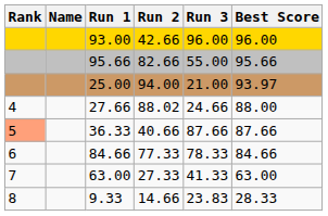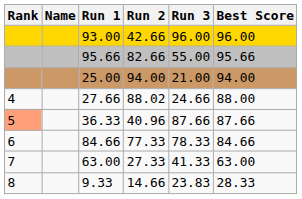 <table class="wikitable">
 <tr>
 <th>Rank</th>
 <th>Name</th>
 <th>Run 1</th>
 <th>Run 2</th>
 <th>Run 3</th>
 <th>Best Score</th>
 </tr>
 <tr style="background:gold;">
 <td></td>
 <td></td>
 <td>93.00</td>
 <td>42.66</td>
 <td>96.00</td>
 <td>96.00</td>
 </tr>
 <tr style="background:silver;">
 <td></td>
 <td></td>
 <td>95.66</td>
 <td>82.66</td>
 <td>55.00</td>
 <td>95.66</td>
 </tr>
 <tr style="background:#CC9966;">
 <td></td>
 <td></td>
 <td>25.00</td>
 <td>94.00</td>
 <td>21.00</td>
-<td>93.97</td>
+<td>94.00</td>
 </tr>
 <tr>
 <td>4</td>
 <td></td>
 <td>27.66</td>
 <td>88.02</td>
 <td>24.66</td>
 <td>88.00</td>
 </tr>
 <tr>
 <td style="background: lightsalmon;">5</td>
 <td></td>
 <td>36.33</td>
-<td>40.66</td>
+<td>40.96</td>
 <td>87.66</td>
 <td>87.66</td>
 </tr>
 <tr>
 <td>6</td>
 <td></td>
 <td>84.66</td>
 <td>77.33</td>
 <td>78.33</td>
 <td>84.66</td>
 </tr>
 <tr>
 <td>7</td>
 <td></td>
 <td>63.00</td>
 <td>27.33</td>
 <td>41.33</td>
 <td>63.00</td>
 </tr>
 <tr>
 <td>8</td>
 <td></td>
 <td>9.33</td>
 <td>14.66</td>
 <td>23.83</td>
 <td>28.33</td>
 </tr>
 </table>
